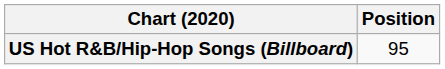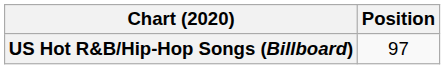 <table class="wikitable plainrowheaders" style="text-align:center">
 <tr>
 <th>Chart (2020)</th>
 <th>Position</th>
 </tr>
 <tr>
 <th scope="row">US Hot R&B/Hip-Hop Songs (<em>Billboard</em>)</th>
-<td>95</td>
+<td>97</td>
 </tr>
 </table>
